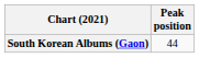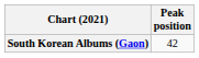 <table class="wikitable plainrowheaders" style="text-align:center">
 <tr>
 <th scope="col">Chart (2021)</th>
 <th scope="col">Peak<br>position</th>
 </tr>
 <tr>
 <th scope="row">South Korean Albums (<a href='#'>Gaon</a>)</th>
-<td>44</td>
+<td>42</td>
 </tr>
 </table>
